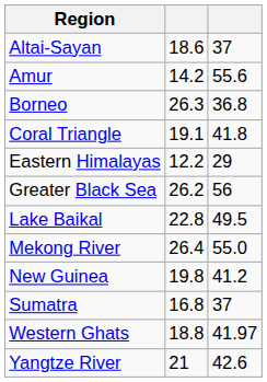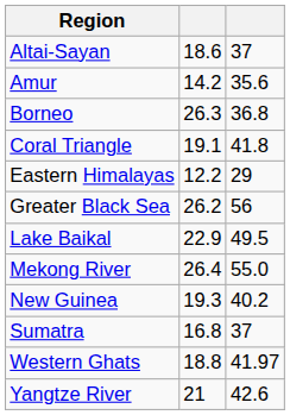 <table class="wikitable">
 <tr>
 <th>Region</th>
 <th></th>
 <th></th>
 </tr>
 <tr>
 <td><a href='#'>Altai-Sayan</a></td>
 <td>18.6</td>
 <td>37</td>
 </tr>
 <tr>
 <td><a href='#'>Amur</a></td>
 <td>14.2</td>
-<td>55.6</td>
+<td>35.6</td>
 </tr>
 <tr>
 <td><a href='#'>Borneo</a></td>
 <td>26.3</td>
 <td>36.8</td>
 </tr>
 <tr>
 <td><a href='#'>Coral Triangle</a></td>
 <td>19.1</td>
 <td>41.8</td>
 </tr>
 <tr>
 <td>Eastern <a href='#'>Himalayas</a></td>
 <td>12.2</td>
 <td>29</td>
 </tr>
 <tr>
 <td>Greater <a href='#'>Black Sea</a></td>
 <td>26.2</td>
 <td>56</td>
 </tr>
 <tr>
 <td><a href='#'>Lake Baikal</a></td>
-<td>22.8</td>
+<td>22.9</td>
 <td>49.5</td>
 </tr>
 <tr>
 <td><a href='#'>Mekong River</a></td>
 <td>26.4</td>
 <td>55.0</td>
 </tr>
 <tr>
 <td><a href='#'>New Guinea</a></td>
-<td>19.8</td>
-<td>41.2</td>
+<td>19.3</td>
+<td>40.2</td>
 </tr>
 <tr>
 <td><a href='#'>Sumatra</a></td>
 <td>16.8</td>
 <td>37</td>
 </tr>
 <tr>
 <td><a href='#'>Western Ghats</a></td>
 <td>18.8</td>
 <td>41.97</td>
 </tr>
 <tr>
 <td><a href='#'>Yangtze River</a></td>
 <td>21</td>
 <td>42.6</td>
 </tr>
 </table>
